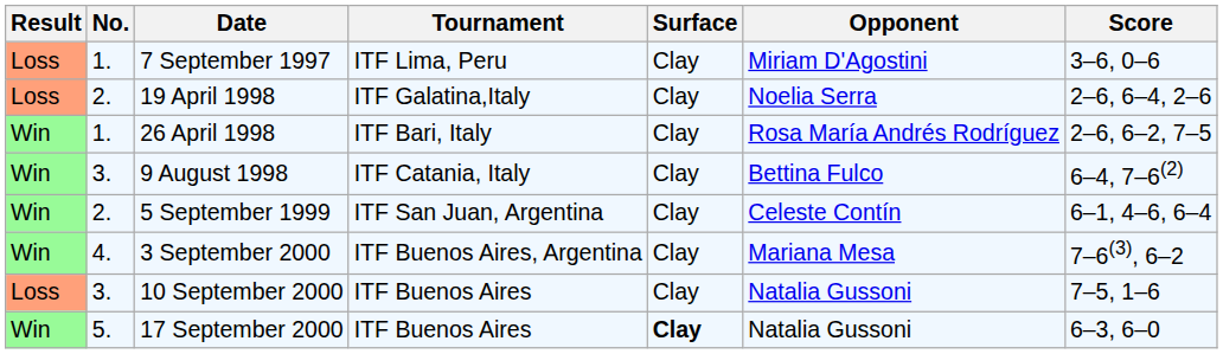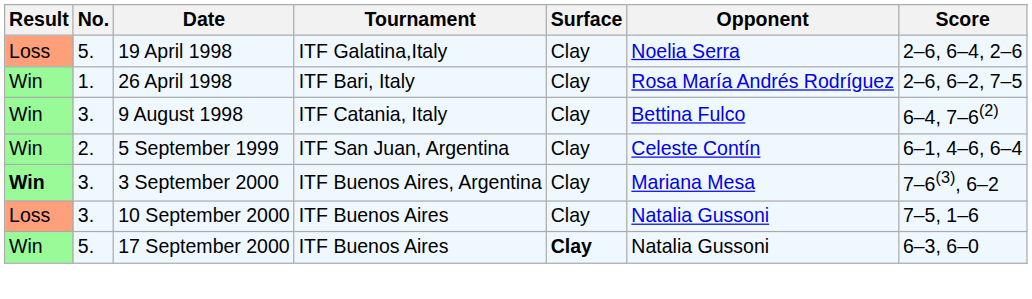 <table class="sortable wikitable">
 <tr>
 <th>Result</th>
 <th>No.</th>
 <th>Date</th>
 <th>Tournament</th>
 <th>Surface</th>
 <th>Opponent</th>
 <th class="unsortable">Score</th>
 </tr>
 <tr style="background:#f0f8ff;">
 <td style="background:#ffa07a;">Loss</td>
-<td>1.</td>
-<td>7 September 1997</td>
-<td>ITF Lima, Peru</td>
-<td>Clay</td>
-<td> <a href='#'>Miriam D'Agostini</a></td>
-<td>3–6, 0–6</td>
-</tr>
-<tr style="background:#f0f8ff;">
-<td style="background:#ffa07a;">Loss</td>
-<td>2.</td>
+<td>5.</td>
 <td>19 April 1998</td>
 <td>ITF Galatina,Italy</td>
 <td>Clay</td>
 <td> <a href='#'>Noelia Serra</a></td>
 <td>2–6, 6–4, 2–6</td>
 </tr>
 <tr style="background:#f0f8ff;">
 <td style="background:#98fb98;">Win</td>
 <td>1.</td>
 <td>26 April 1998</td>
 <td>ITF Bari, Italy</td>
 <td>Clay</td>
 <td> <a href='#'>Rosa María Andrés Rodríguez</a></td>
 <td>2–6, 6–2, 7–5</td>
 </tr>
 <tr style="background:#f0f8ff;">
 <td style="background:#98fb98;">Win</td>
 <td>3.</td>
 <td>9 August 1998</td>
 <td>ITF Catania, Italy</td>
 <td>Clay</td>
 <td> <a href='#'>Bettina Fulco</a></td>
 <td>6–4, 7–6<sup>(2)</sup></td>
 </tr>
 <tr style="background:#f0f8ff;">
 <td style="background:#98fb98;">Win</td>
 <td>2.</td>
 <td>5 September 1999</td>
 <td>ITF San Juan, Argentina</td>
 <td>Clay</td>
 <td> <a href='#'>Celeste Contín</a></td>
 <td>6–1, 4–6, 6–4</td>
 </tr>
 <tr style="background:#f0f8ff;">
-<td style="background:#98fb98;">Win</td>
-<td>4.</td>
+<td style="background:#98fb98;"><strong>Win</strong></td>
+<td>3.</td>
 <td>3 September 2000</td>
 <td>ITF Buenos Aires, Argentina</td>
 <td>Clay</td>
 <td> <a href='#'>Mariana Mesa</a></td>
 <td>7–6<sup>(3)</sup>, 6–2</td>
 </tr>
 <tr style="background:#f0f8ff;">
 <td style="background:#ffa07a;">Loss</td>
 <td>3.</td>
 <td>10 September 2000</td>
 <td>ITF Buenos Aires</td>
 <td>Clay</td>
 <td> <a href='#'>Natalia Gussoni</a></td>
 <td>7–5, 1–6</td>
 </tr>
 <tr style="background:#f0f8ff;">
 <td style="background:#98fb98;">Win</td>
 <td>5.</td>
 <td>17 September 2000</td>
 <td>ITF Buenos Aires</td>
 <td><strong>Clay</strong></td>
 <td> Natalia Gussoni</td>
 <td>6–3, 6–0</td>
 </tr>
 </table>
